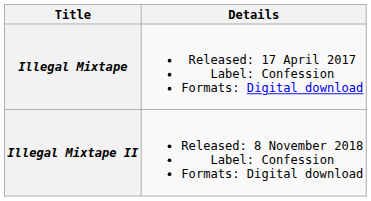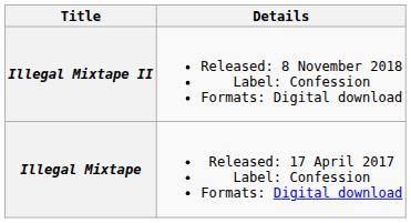 <table class="wikitable plainrowheaders" style="text-align:center;">
 <tr>
 <th scope="col">Title</th>
 <th scope="col">Details</th>
 </tr>
 <tr>
+<th scope="row"><em>Illegal Mixtape II</em></th>
+<td><br><ul><li>Released: 8 November 2018</li><li>Label: Confession</li><li>Formats: Digital download</li></ul></td>
+</tr>
+<tr>
 <th scope="row"><em>Illegal Mixtape</em></th>
 <td><br><ul><li>Released: 17 April 2017</li><li>Label: Confession</li><li>Formats: <a href='#'>Digital download</a></li></ul></td>
 </tr>
-<tr>
-<th scope="row"><em>Illegal Mixtape II</em></th>
-<td><br><ul><li>Released: 8 November 2018</li><li>Label: Confession</li><li>Formats: Digital download</li></ul></td>
-</tr>
 </table>
